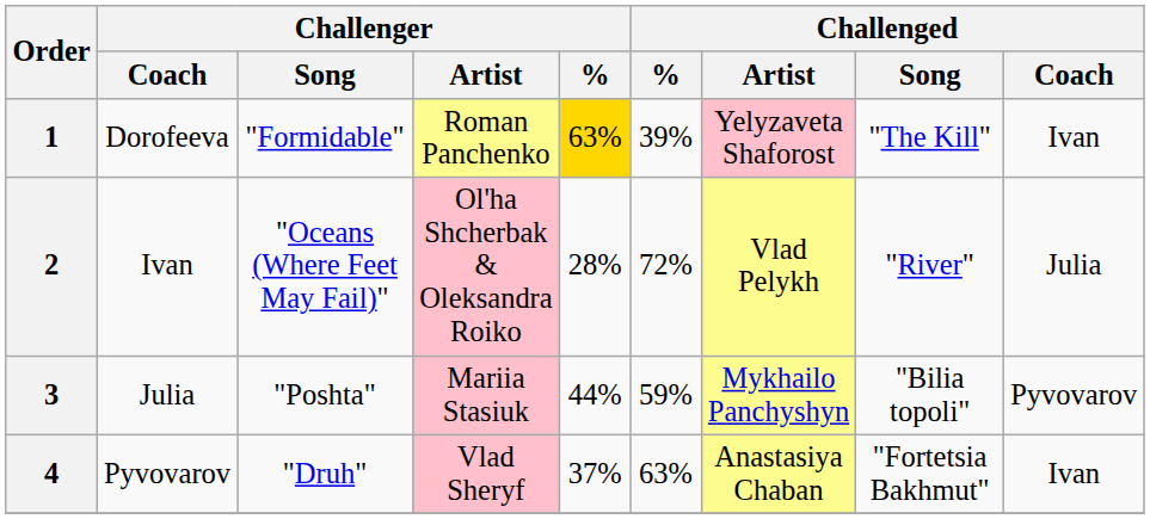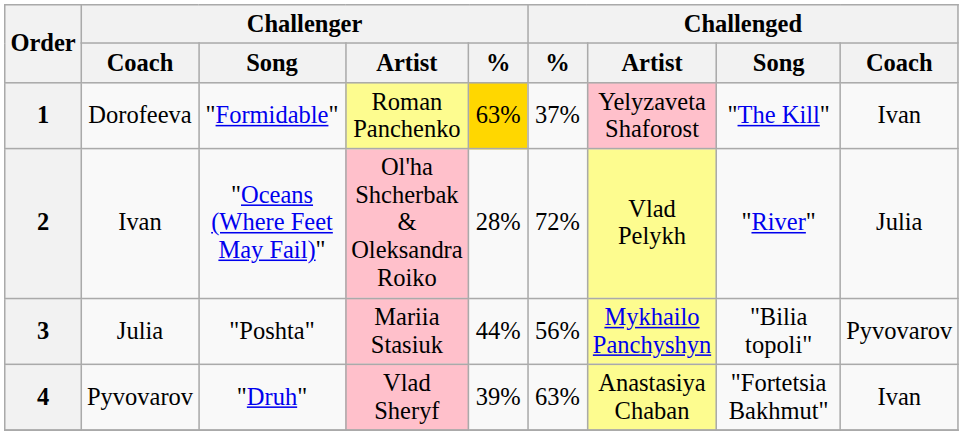 <table class="wikitable" style="text-align: center; width:100%">
 <tr>
 <th rowspan="2" style="width:03%">Order</th>
 <th colspan="4" style="width:42%">Challenger</th>
 <th colspan="4" style="width:42%">Challenged</th>
 </tr>
 <tr>
 <th style="width:06%">Coach</th>
 <th style="width:16%">Song</th>
 <th style="width:13%">Artist</th>
 <th>%</th>
 <th>%</th>
 <th style="width:13%">Artist</th>
 <th style="width:16%">Song</th>
 <th style="width:06%">Coach</th>
 </tr>
 <tr>
 <th>1</th>
 <td>Dorofeeva</td>
 <td>"<a href='#'>Formidable</a>"</td>
 <td style="background:#fdfc8f">Roman Panchenko</td>
 <td style="background: gold;">63%</td>
-<td>39%</td>
+<td>37%</td>
 <td style="background:pink">Yelyzaveta Shaforost</td>
 <td>"<a href='#'>The Kill</a>"</td>
 <td>Ivan</td>
 </tr>
 <tr>
 <th>2</th>
 <td>Ivan</td>
 <td>"<a href='#'>Oceans (Where Feet May Fail)</a>"</td>
 <td style="background:pink">Ol'ha Shcherbak & Oleksandra Roiko</td>
 <td>28%</td>
 <td>72%</td>
 <td style="background:#fdfc8f">Vlad Pelykh</td>
 <td>"<a href='#'>River</a>"</td>
 <td>Julia</td>
 </tr>
 <tr>
 <th>3</th>
 <td>Julia</td>
 <td>"Poshta"</td>
 <td style="background:pink">Mariia Stasiuk</td>
 <td>44%</td>
-<td>59%</td>
+<td>56%</td>
 <td style="background:#fdfc8f"><a href='#'>Mykhailo Panchyshyn</a></td>
 <td>"Bilia topoli"</td>
 <td>Pyvovarov</td>
 </tr>
 <tr>
 <th>4</th>
 <td>Pyvovarov</td>
 <td>"<a href='#'>Druh</a>"</td>
 <td style="background:pink">Vlad Sheryf</td>
-<td>37%</td>
+<td>39%</td>
 <td>63%</td>
 <td style="background:#fdfc8f">Anastasiya Chaban</td>
 <td>"Fortetsia Bakhmut"</td>
 <td>Ivan</td>
 </tr>
 <tr>
 </tr>
 </table>
